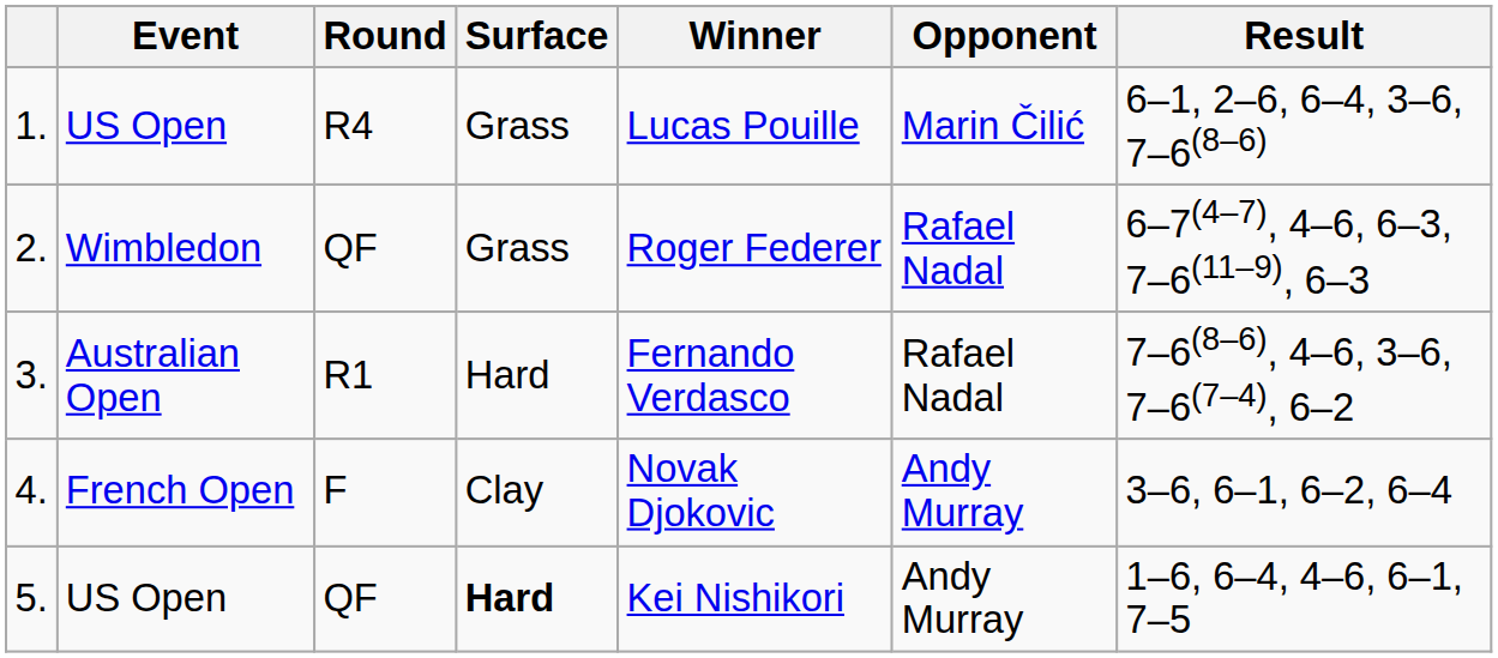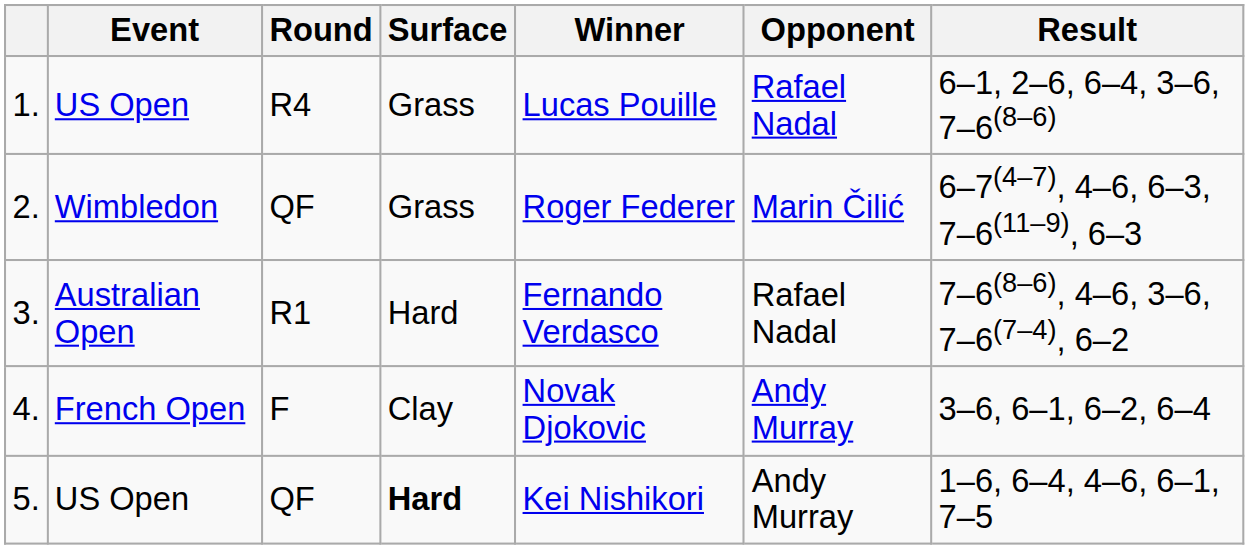 <table class=wikitable>
 <tr>
 <th></th>
 <th>Event</th>
 <th>Round</th>
 <th>Surface</th>
 <th>Winner</th>
 <th>Opponent</th>
 <th>Result</th>
 </tr>
 <tr>
 <td>1.</td>
 <td><a href='#'>US Open</a></td>
 <td>R4</td>
 <td>Grass</td>
 <td> <a href='#'>Lucas Pouille</a></td>
-<td> <a href='#'>Marin Čilić</a></td>
+<td> <a href='#'>Rafael Nadal</a></td>
 <td>6–1, 2–6, 6–4, 3–6, 7–6<sup>(8–6)</sup></td>
 </tr>
 <tr>
 <td>2.</td>
 <td><a href='#'>Wimbledon</a></td>
 <td>QF</td>
 <td>Grass</td>
 <td> <a href='#'>Roger Federer</a></td>
-<td> <a href='#'>Rafael Nadal</a></td>
+<td> <a href='#'>Marin Čilić</a></td>
 <td>6–7<sup>(4–7)</sup>, 4–6, 6–3, 7–6<sup>(11–9)</sup>, 6–3</td>
 </tr>
 <tr>
 <td>3.</td>
 <td><a href='#'>Australian Open</a></td>
 <td>R1</td>
 <td>Hard</td>
 <td> <a href='#'>Fernando Verdasco</a></td>
 <td> Rafael Nadal</td>
 <td>7–6<sup>(8–6)</sup>, 4–6, 3–6, 7–6<sup>(7–4)</sup>, 6–2</td>
 </tr>
 <tr>
 <td>4.</td>
 <td><a href='#'>French Open</a></td>
 <td>F</td>
 <td>Clay</td>
 <td> <a href='#'>Novak Djokovic</a></td>
 <td> <a href='#'>Andy Murray</a></td>
 <td>3–6, 6–1, 6–2, 6–4</td>
 </tr>
 <tr>
 <td>5.</td>
 <td>US Open</td>
 <td>QF</td>
 <td><strong>Hard</strong></td>
 <td> <a href='#'>Kei Nishikori</a></td>
 <td> Andy Murray</td>
 <td>1–6, 6–4, 4–6, 6–1, 7–5</td>
 </tr>
 </table>
